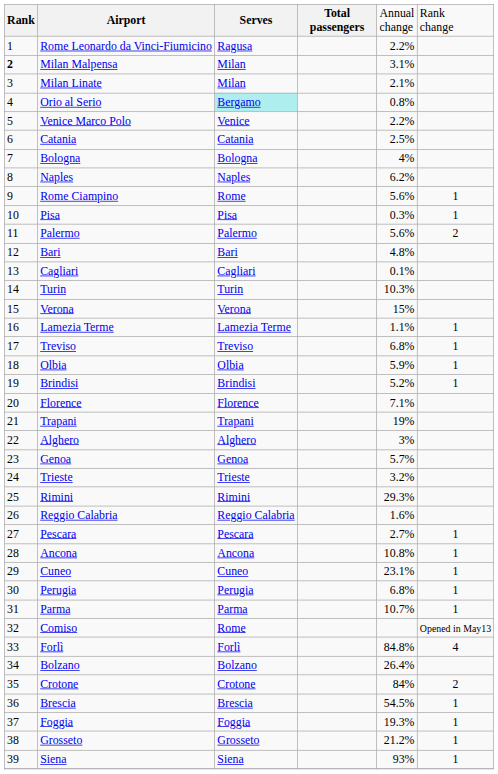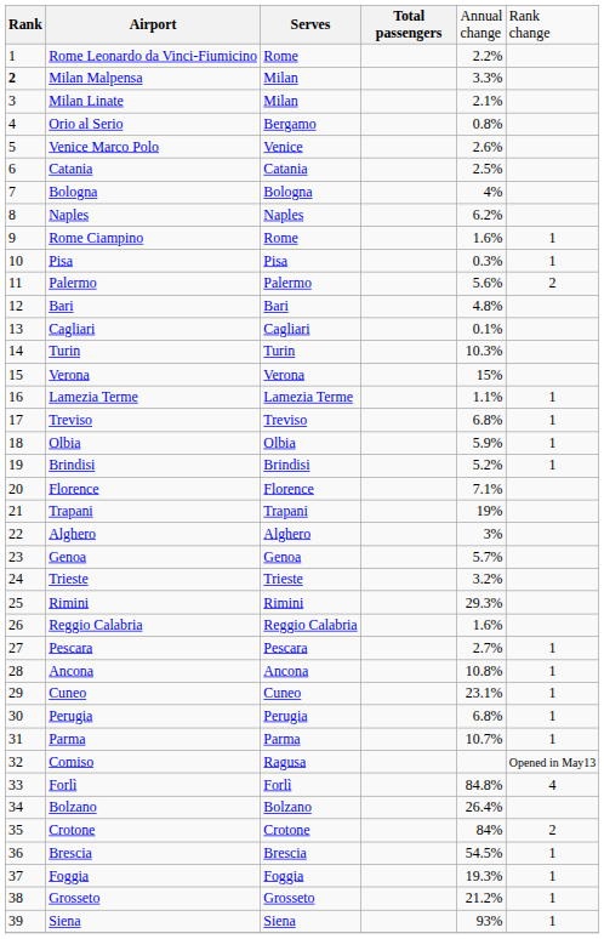 <table class="wikitable">
 <tr>
 <th>Rank</th>
 <th>Airport</th>
 <th>Serves</th>
 <th style="width:100px">Total<br>passengers</th>
 <td>Annual<br>change</td>
 <td>Rank<br>change</td>
 </tr>
 <tr>
 <td>1</td>
 <td><a href='#'>Rome Leonardo da Vinci-Fiumicino</a></td>
-<td><a href='#'>Ragusa</a></td>
+<td><a href='#'>Rome</a></td>
 <td align="right"></td>
 <td align="right">2.2%</td>
 <td align="center"></td>
 </tr>
 <tr>
 <td><strong>2</strong></td>
 <td><a href='#'>Milan Malpensa</a></td>
 <td><a href='#'>Milan</a></td>
 <td align="right"></td>
-<td align="right">3.1%</td>
+<td align="right">3.3%</td>
 <td align="center"></td>
 </tr>
 <tr>
 <td>3</td>
 <td><a href='#'>Milan Linate</a></td>
 <td><a href='#'>Milan</a></td>
 <td align="right"></td>
 <td align="right">2.1%</td>
 <td align="center"></td>
 </tr>
 <tr>
 <td>4</td>
 <td><a href='#'>Orio al Serio</a></td>
-<td style="background: paleturquoise;"><a href='#'>Bergamo</a></td>
+<td><a href='#'>Bergamo</a></td>
 <td align="right"></td>
 <td align="right">0.8%</td>
 <td align="center"></td>
 </tr>
 <tr>
 <td>5</td>
 <td><a href='#'>Venice Marco Polo</a></td>
 <td><a href='#'>Venice</a></td>
 <td align="right"></td>
-<td align="right">2.2%</td>
+<td align="right">2.6%</td>
 <td align="center"></td>
 </tr>
 <tr>
 <td>6</td>
 <td><a href='#'>Catania</a></td>
 <td><a href='#'>Catania</a></td>
 <td align="right"></td>
 <td align="right">2.5%</td>
 <td align="center"></td>
 </tr>
 <tr>
 <td>7</td>
 <td><a href='#'>Bologna</a></td>
 <td><a href='#'>Bologna</a></td>
 <td align="right"></td>
 <td align="right">4%</td>
 <td align="center"></td>
 </tr>
 <tr>
 <td>8</td>
 <td><a href='#'>Naples</a></td>
 <td><a href='#'>Naples</a></td>
 <td align="right"></td>
 <td align="right">6.2%</td>
 <td align="center"></td>
 </tr>
 <tr>
 <td>9</td>
 <td><a href='#'>Rome Ciampino</a></td>
 <td><a href='#'>Rome</a></td>
 <td align="right"></td>
-<td align="right">5.6%</td>
+<td align="right">1.6%</td>
 <td align="center">1</td>
 </tr>
 <tr>
 <td>10</td>
 <td><a href='#'>Pisa</a></td>
 <td><a href='#'>Pisa</a></td>
 <td align="right"></td>
 <td align="right">0.3%</td>
 <td align="center">1</td>
 </tr>
 <tr>
 <td>11</td>
 <td><a href='#'>Palermo</a></td>
 <td><a href='#'>Palermo</a></td>
 <td align="right"></td>
 <td align="right">5.6%</td>
 <td align="center">2</td>
 </tr>
 <tr>
 <td>12</td>
 <td><a href='#'>Bari</a></td>
 <td><a href='#'>Bari</a></td>
 <td align="right"></td>
 <td align="right">4.8%</td>
 <td align="center"></td>
 </tr>
 <tr>
 <td>13</td>
 <td><a href='#'>Cagliari</a></td>
 <td><a href='#'>Cagliari</a></td>
 <td align="right"></td>
 <td align="right">0.1%</td>
 <td align="center"></td>
 </tr>
 <tr>
 <td>14</td>
 <td><a href='#'>Turin</a></td>
 <td><a href='#'>Turin</a></td>
 <td align="right"></td>
 <td align="right">10.3%</td>
 <td align="center"></td>
 </tr>
 <tr>
 <td>15</td>
 <td><a href='#'>Verona</a></td>
 <td><a href='#'>Verona</a></td>
 <td align="right"></td>
 <td align="right">15%</td>
 <td align="center"></td>
 </tr>
 <tr>
 <td>16</td>
 <td><a href='#'>Lamezia Terme</a></td>
 <td><a href='#'>Lamezia Terme</a></td>
 <td align="right"></td>
 <td align="right">1.1%</td>
 <td align="center">1</td>
 </tr>
 <tr>
 <td>17</td>
 <td><a href='#'>Treviso</a></td>
 <td><a href='#'>Treviso</a></td>
 <td align="right"></td>
 <td align="right">6.8%</td>
 <td align="center">1</td>
 </tr>
 <tr>
 <td>18</td>
 <td><a href='#'>Olbia</a></td>
 <td><a href='#'>Olbia</a></td>
 <td align="right"></td>
 <td align="right">5.9%</td>
 <td align="center">1</td>
 </tr>
 <tr>
 <td>19</td>
 <td><a href='#'>Brindisi</a></td>
 <td><a href='#'>Brindisi</a></td>
 <td align="right"></td>
 <td align="right">5.2%</td>
 <td align="center">1</td>
 </tr>
 <tr>
 <td>20</td>
 <td><a href='#'>Florence</a></td>
 <td><a href='#'>Florence</a></td>
 <td align="right"></td>
 <td align="right">7.1%</td>
 <td align="center"></td>
 </tr>
 <tr>
 <td>21</td>
 <td><a href='#'>Trapani</a></td>
 <td><a href='#'>Trapani</a></td>
 <td align="right"></td>
 <td align="right">19%</td>
 <td align="center"></td>
 </tr>
 <tr>
 <td>22</td>
 <td><a href='#'>Alghero</a></td>
 <td><a href='#'>Alghero</a></td>
 <td align="right"></td>
 <td align="right">3%</td>
 <td align="center"></td>
 </tr>
 <tr>
 <td>23</td>
 <td><a href='#'>Genoa</a></td>
 <td><a href='#'>Genoa</a></td>
 <td align="right"></td>
 <td align="right">5.7%</td>
 <td align="center"></td>
 </tr>
 <tr>
 <td>24</td>
 <td><a href='#'>Trieste</a></td>
 <td><a href='#'>Trieste</a></td>
 <td align="right"></td>
 <td align="right">3.2%</td>
 <td align="center"></td>
 </tr>
 <tr>
 <td>25</td>
 <td><a href='#'>Rimini</a></td>
 <td><a href='#'>Rimini</a></td>
 <td align="right"></td>
 <td align="right">29.3%</td>
 <td align="center"></td>
 </tr>
 <tr>
 <td>26</td>
 <td><a href='#'>Reggio Calabria</a></td>
 <td><a href='#'>Reggio Calabria</a></td>
 <td align="right"></td>
 <td align="right">1.6%</td>
 <td align="center"></td>
 </tr>
 <tr>
 <td>27</td>
 <td><a href='#'>Pescara</a></td>
 <td><a href='#'>Pescara</a></td>
 <td align="right"></td>
 <td align="right">2.7%</td>
 <td align="center">1</td>
 </tr>
 <tr>
 <td>28</td>
 <td><a href='#'>Ancona</a></td>
 <td><a href='#'>Ancona</a></td>
 <td align="right"></td>
 <td align="right">10.8%</td>
 <td align="center">1</td>
 </tr>
 <tr>
 <td>29</td>
 <td><a href='#'>Cuneo</a></td>
 <td><a href='#'>Cuneo</a></td>
 <td align="right"></td>
 <td align="right">23.1%</td>
 <td align="center">1</td>
 </tr>
 <tr>
 <td>30</td>
 <td><a href='#'>Perugia</a></td>
 <td><a href='#'>Perugia</a></td>
 <td align="right"></td>
 <td align="right">6.8%</td>
 <td align="center">1</td>
 </tr>
 <tr>
 <td>31</td>
 <td><a href='#'>Parma</a></td>
 <td><a href='#'>Parma</a></td>
 <td align="right"></td>
 <td align="right">10.7%</td>
 <td align="center">1</td>
 </tr>
 <tr>
 <td>32</td>
 <td><a href='#'>Comiso</a></td>
-<td><a href='#'>Rome</a></td>
+<td><a href='#'>Ragusa</a></td>
 <td align="right"></td>
 <td align="center"></td>
 <td align="center"><small>Opened in May13</small></td>
 </tr>
 <tr>
 <td>33</td>
 <td><a href='#'>Forlì</a></td>
 <td><a href='#'>Forlì</a></td>
 <td align="right"></td>
 <td align="right">84.8%</td>
 <td align="center">4</td>
 </tr>
 <tr>
 <td>34</td>
 <td><a href='#'>Bolzano</a></td>
 <td><a href='#'>Bolzano</a></td>
 <td align="right"></td>
 <td align="right">26.4%</td>
 <td align="center"></td>
 </tr>
 <tr>
 <td>35</td>
 <td><a href='#'>Crotone</a></td>
 <td><a href='#'>Crotone</a></td>
 <td align="right"></td>
 <td align="right">84%</td>
 <td align="center">2</td>
 </tr>
 <tr>
 <td>36</td>
 <td><a href='#'>Brescia</a></td>
 <td><a href='#'>Brescia</a></td>
 <td align="right"></td>
 <td align="right">54.5%</td>
 <td align="center">1</td>
 </tr>
 <tr>
 <td>37</td>
 <td><a href='#'>Foggia</a></td>
 <td><a href='#'>Foggia</a></td>
 <td align="right"></td>
 <td align="right">19.3%</td>
 <td align="center">1</td>
 </tr>
 <tr>
 <td>38</td>
 <td><a href='#'>Grosseto</a></td>
 <td><a href='#'>Grosseto</a></td>
 <td align="right"></td>
 <td align="right">21.2%</td>
 <td align="center">1</td>
 </tr>
 <tr>
 <td>39</td>
 <td><a href='#'>Siena</a></td>
 <td><a href='#'>Siena</a></td>
 <td align="right"></td>
 <td align="right">93%</td>
 <td align="center">1</td>
 </tr>
 <tr>
 </tr>
 </table>
